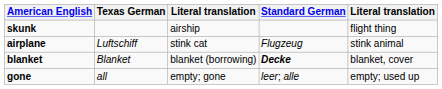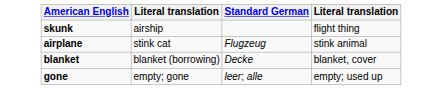 <table class="wikitable" style="margin: 1em auto 1em auto;">
 <tr>
 <th><a href='#'>American English</a></th>
-<th>Texas German</th>
 <th>Literal translation</th>
 <th><a href='#'>Standard German</a></th>
 <th>Literal translation</th>
 </tr>
 <tr>
 <td><strong>skunk</strong></td>
-<td></td>
 <td>airship</td>
 <td></td>
 <td>flight thing</td>
 </tr>
 <tr>
 <td><strong>airplane</strong></td>
-<td><em>Luftschiff</em></td>
 <td>stink cat</td>
 <td><em>Flugzeug</em></td>
 <td>stink animal</td>
 </tr>
 <tr>
 <td><strong>blanket</strong></td>
-<td><em>Blanket</em></td>
 <td>blanket (borrowing)</td>
-<td><strong><em>Decke</em></strong></td>
+<td><em>Decke</em></td>
 <td>blanket, cover</td>
 </tr>
 <tr>
 <td><strong>gone</strong></td>
-<td><em>all</em></td>
 <td>empty; gone</td>
 <td><em>leer</em>; <em>alle</em></td>
 <td>empty; used up</td>
 </tr>
 </table>
